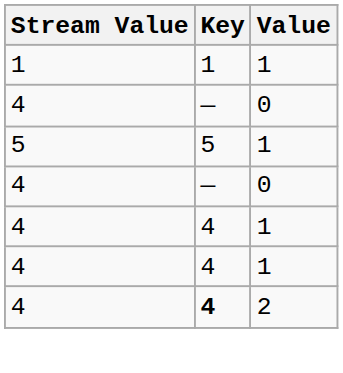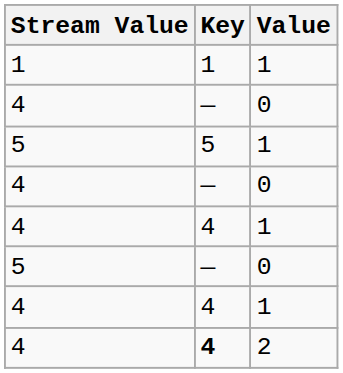 <table class="wikitable">
 <tr>
 <th>Stream Value</th>
 <th>Key</th>
 <th>Value</th>
 </tr>
 <tr>
 <td>1</td>
 <td>1</td>
 <td>1</td>
 </tr>
 <tr>
 <td>4</td>
 <td>—</td>
 <td>0</td>
 </tr>
 <tr>
 <td>5</td>
 <td>5</td>
 <td>1</td>
 </tr>
 <tr>
 <td>4</td>
 <td>—</td>
 <td>0</td>
 </tr>
 <tr>
 <td>4</td>
 <td>4</td>
 <td>1</td>
 </tr>
 <tr>
+<td>5</td>
+<td>—</td>
+<td>0</td>
+</tr>
+<tr>
 <td>4</td>
 <td>4</td>
 <td>1</td>
 </tr>
 <tr>
 <td>4</td>
 <td><strong>4</strong></td>
 <td>2</td>
 </tr>
 </table>
